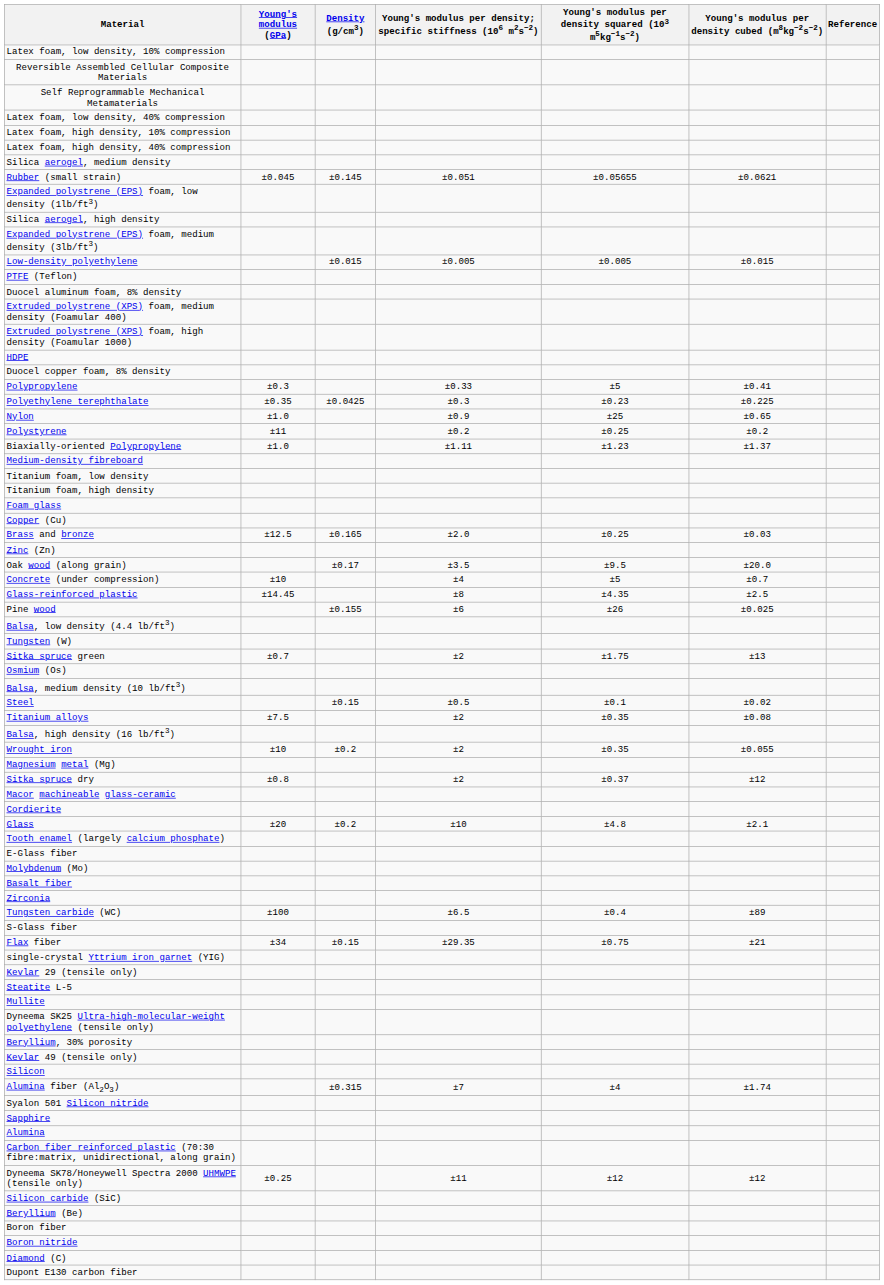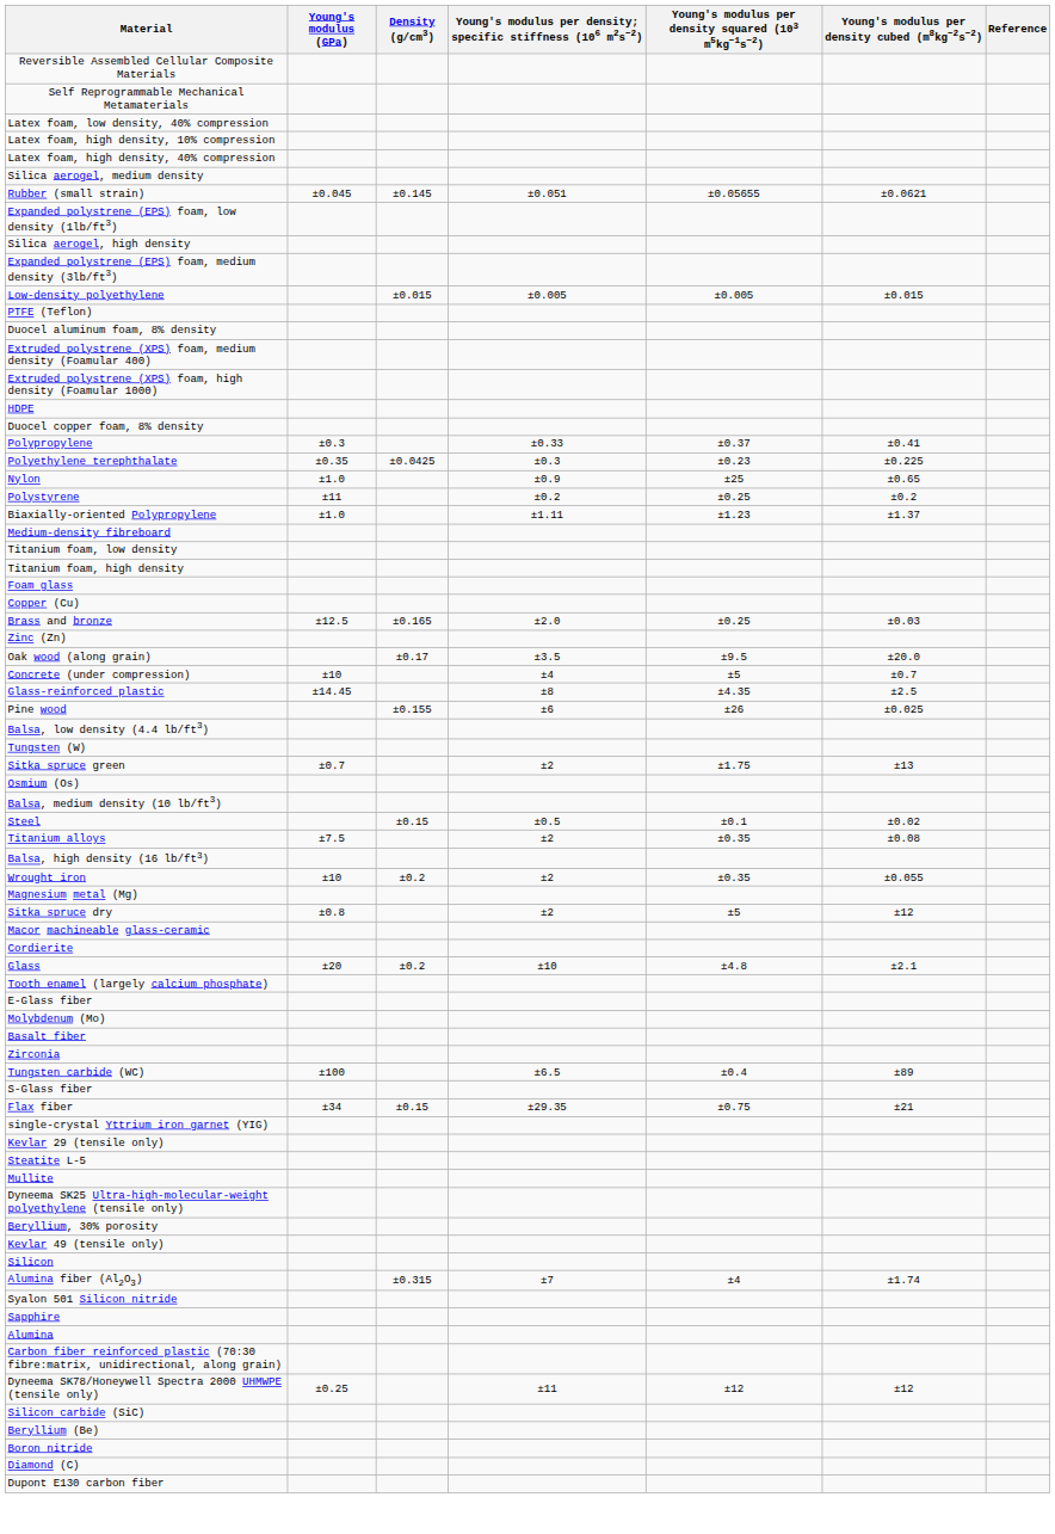 <table class="wikitable sortable" style="text-align:center;">
 <tr>
 <th>Material</th>
 <th><a href='#'>Young's modulus</a> (<a href='#'>GPa</a>)</th>
 <th><a href='#'>Density</a> (g/cm<sup>3</sup>)</th>
 <th>Young's modulus per density; specific stiffness (10<sup>6</sup> m<sup>2</sup>s<sup>−2</sup>)</th>
 <th>Young's modulus per density squared (10<sup>3</sup> m<sup>5</sup>kg<sup>−1</sup>s<sup>−2</sup>)</th>
 <th>Young's modulus per density cubed (m<sup>8</sup>kg<sup>−2</sup>s<sup>−2</sup>)</th>
 <th>Reference</th>
-</tr>
-<tr>
-<td style="text-align:left;">Latex foam, low density, 10% compression</td>
-<td></td>
-<td></td>
-<td></td>
-<td></td>
-<td></td>
-<td></td>
 </tr>
 <tr>
 <td>Reversible Assembled Cellular Composite Materials</td>
 <td></td>
 <td></td>
 <td></td>
 <td></td>
 <td></td>
 <td></td>
 </tr>
 <tr>
 <td>Self Reprogrammable Mechanical Metamaterials</td>
 <td></td>
 <td></td>
 <td></td>
 <td></td>
 <td></td>
 <td></td>
 </tr>
 <tr>
 <td style="text-align:left;">Latex foam, low density, 40% compression</td>
 <td></td>
 <td></td>
 <td></td>
 <td></td>
 <td></td>
 <td></td>
 </tr>
 <tr>
 <td style="text-align:left;">Latex foam, high density, 10% compression</td>
 <td></td>
 <td></td>
 <td></td>
 <td></td>
 <td></td>
 <td></td>
 </tr>
 <tr>
 <td style="text-align:left;">Latex foam, high density, 40% compression</td>
 <td></td>
 <td></td>
 <td></td>
 <td></td>
 <td></td>
 <td></td>
 </tr>
 <tr>
 <td style="text-align:left;">Silica <a href='#'>aerogel</a>, medium density</td>
 <td></td>
 <td></td>
 <td></td>
 <td></td>
 <td></td>
 <td></td>
 </tr>
 <tr>
 <td style="text-align:left;"><a href='#'>Rubber</a> (small strain)</td>
 <td>±0.045</td>
 <td>±0.145</td>
 <td>±0.051</td>
 <td>±0.05655</td>
 <td>±0.0621</td>
 <td></td>
 </tr>
 <tr>
 <td style="text-align:left;"><a href='#'>Expanded polystrene (EPS)</a> foam, low density (1lb/ft<sup>3</sup>)</td>
 <td></td>
 <td></td>
 <td></td>
 <td></td>
 <td></td>
 <td></td>
 </tr>
 <tr>
 <td style="text-align:left;">Silica <a href='#'>aerogel</a>, high density</td>
 <td></td>
 <td></td>
 <td></td>
 <td></td>
 <td></td>
 <td></td>
 </tr>
 <tr>
 <td style="text-align:left;"><a href='#'>Expanded polystrene (EPS)</a> foam, medium density (3lb/ft<sup>3</sup>)</td>
 <td></td>
 <td></td>
 <td></td>
 <td></td>
 <td></td>
 <td></td>
 </tr>
 <tr>
 <td style="text-align:left;"><a href='#'>Low-density polyethylene</a></td>
 <td></td>
 <td>±0.015</td>
 <td>±0.005</td>
 <td>±0.005</td>
 <td>±0.015</td>
 <td></td>
 </tr>
 <tr>
 <td style="text-align:left;"><a href='#'>PTFE</a> (Teflon)</td>
 <td></td>
 <td></td>
 <td></td>
 <td></td>
 <td></td>
 <td></td>
 </tr>
 <tr>
 <td style="text-align:left;">Duocel aluminum foam, 8% density</td>
 <td></td>
 <td></td>
 <td></td>
 <td></td>
 <td></td>
 <td></td>
 </tr>
 <tr>
 <td style="text-align:left;"><a href='#'>Extruded polystrene (XPS)</a> foam, medium density (Foamular 400)</td>
 <td></td>
 <td></td>
 <td></td>
 <td></td>
 <td></td>
 <td></td>
 </tr>
 <tr>
 <td style="text-align:left;"><a href='#'>Extruded polystrene (XPS)</a> foam, high density (Foamular 1000)</td>
 <td></td>
 <td></td>
 <td></td>
 <td></td>
 <td></td>
 <td></td>
 </tr>
 <tr>
 <td style="text-align:left;"><a href='#'>HDPE</a></td>
 <td></td>
 <td></td>
 <td></td>
 <td></td>
 <td></td>
 <td></td>
 </tr>
 <tr>
 <td style="text-align:left;">Duocel copper foam, 8% density</td>
 <td></td>
 <td></td>
 <td></td>
 <td></td>
 <td></td>
 <td></td>
 </tr>
 <tr>
 <td style="text-align:left;"><a href='#'>Polypropylene</a></td>
 <td>±0.3</td>
 <td></td>
 <td>±0.33</td>
-<td>±5</td>
+<td>±0.37</td>
 <td>±0.41</td>
 <td></td>
 </tr>
 <tr>
 <td style="text-align:left;"><a href='#'>Polyethylene terephthalate</a></td>
 <td>±0.35</td>
 <td>±0.0425</td>
 <td>±0.3</td>
 <td>±0.23</td>
 <td>±0.225</td>
 <td></td>
 </tr>
 <tr>
 <td style="text-align:left;"><a href='#'>Nylon</a></td>
 <td>±1.0</td>
 <td></td>
 <td>±0.9</td>
 <td>±25</td>
 <td>±0.65</td>
 <td></td>
 </tr>
 <tr>
 <td style="text-align:left;"><a href='#'>Polystyrene</a></td>
 <td>±11</td>
 <td></td>
 <td>±0.2</td>
 <td>±0.25</td>
 <td>±0.2</td>
 <td></td>
 </tr>
 <tr>
 <td style="text-align:left;">Biaxially-oriented <a href='#'>Polypropylene</a></td>
 <td>±1.0</td>
 <td></td>
 <td>±1.11</td>
 <td>±1.23</td>
 <td>±1.37</td>
 <td></td>
 </tr>
 <tr>
 <td style="text-align:left;"><a href='#'>Medium-density fibreboard</a></td>
 <td></td>
 <td></td>
 <td></td>
 <td></td>
 <td></td>
 <td></td>
 </tr>
 <tr>
 <td style="text-align:left;">Titanium foam, low density</td>
 <td></td>
 <td></td>
 <td></td>
 <td></td>
 <td></td>
 <td></td>
 </tr>
 <tr>
 <td style="text-align:left;">Titanium foam, high density</td>
 <td></td>
 <td></td>
 <td></td>
 <td></td>
 <td></td>
 <td></td>
 </tr>
 <tr>
 <td style="text-align:left;"><a href='#'>Foam glass</a></td>
 <td></td>
 <td></td>
 <td></td>
 <td></td>
 <td></td>
 <td></td>
 </tr>
 <tr>
 <td style="text-align:left;"><a href='#'>Copper</a> (Cu)</td>
 <td></td>
 <td></td>
 <td></td>
 <td></td>
 <td></td>
 <td></td>
 </tr>
 <tr>
 <td style="text-align:left;"><a href='#'>Brass</a> and <a href='#'>bronze</a></td>
 <td>±12.5</td>
 <td>±0.165</td>
 <td>±2.0</td>
 <td>±0.25</td>
 <td>±0.03</td>
 <td></td>
 </tr>
 <tr>
 <td style="text-align:left;"><a href='#'>Zinc</a> (Zn)</td>
 <td></td>
 <td></td>
 <td></td>
 <td></td>
 <td></td>
 <td></td>
 </tr>
 <tr>
 <td style="text-align:left;">Oak <a href='#'>wood</a> (along grain)</td>
 <td></td>
 <td>±0.17</td>
 <td>±3.5</td>
 <td>±9.5</td>
 <td>±20.0</td>
 <td></td>
 </tr>
 <tr>
 <td style="text-align:left;"><a href='#'>Concrete</a> (under compression)</td>
 <td>±10</td>
 <td></td>
 <td>±4</td>
 <td>±5</td>
 <td>±0.7</td>
 <td></td>
 </tr>
 <tr>
 <td style="text-align:left;"><a href='#'>Glass-reinforced plastic</a></td>
 <td>±14.45</td>
 <td></td>
 <td>±8</td>
 <td>±4.35</td>
 <td>±2.5</td>
 <td></td>
 </tr>
 <tr>
 <td style="text-align:left;">Pine <a href='#'>wood</a></td>
 <td></td>
 <td>±0.155</td>
 <td>±6</td>
 <td>±26</td>
 <td>±0.025</td>
 <td></td>
 </tr>
 <tr>
 <td style="text-align:left;"><a href='#'>Balsa</a>, low density (4.4 lb/ft<sup>3</sup>)</td>
 <td></td>
 <td></td>
 <td></td>
 <td></td>
 <td></td>
 <td></td>
 </tr>
 <tr>
 <td style="text-align:left;"><a href='#'>Tungsten</a> (W)</td>
 <td></td>
 <td></td>
 <td></td>
 <td></td>
 <td></td>
 <td></td>
 </tr>
 <tr>
 <td style="text-align:left;"><a href='#'>Sitka spruce</a> green</td>
 <td>±0.7</td>
 <td></td>
 <td>±2</td>
 <td>±1.75</td>
 <td>±13</td>
 <td></td>
 </tr>
 <tr>
 <td style="text-align:left;"><a href='#'>Osmium</a> (Os)</td>
 <td></td>
 <td></td>
 <td></td>
 <td></td>
 <td></td>
 <td></td>
 </tr>
 <tr>
 <td style="text-align:left;"><a href='#'>Balsa</a>, medium density (10 lb/ft<sup>3</sup>)</td>
 <td></td>
 <td></td>
 <td></td>
 <td></td>
 <td></td>
 <td></td>
 </tr>
 <tr>
 <td style="text-align:left;"><a href='#'>Steel</a></td>
 <td></td>
 <td>±0.15</td>
 <td>±0.5</td>
 <td>±0.1</td>
 <td>±0.02</td>
 <td></td>
 </tr>
 <tr>
 <td style="text-align:left;"><a href='#'>Titanium alloys</a></td>
 <td>±7.5</td>
 <td></td>
 <td>±2</td>
 <td>±0.35</td>
 <td>±0.08</td>
 <td></td>
 </tr>
 <tr>
 <td style="text-align:left;"><a href='#'>Balsa</a>, high density (16 lb/ft<sup>3</sup>)</td>
 <td></td>
 <td></td>
 <td></td>
 <td></td>
 <td></td>
 <td></td>
 </tr>
 <tr>
 <td style="text-align:left;"><a href='#'>Wrought iron</a></td>
 <td>±10</td>
 <td>±0.2</td>
 <td>±2</td>
 <td>±0.35</td>
 <td>±0.055</td>
 <td></td>
 </tr>
 <tr>
 <td style="text-align:left;"><a href='#'>Magnesium</a> <a href='#'>metal</a> (Mg)</td>
 <td></td>
 <td></td>
 <td></td>
 <td></td>
 <td></td>
 <td></td>
 </tr>
 <tr>
 <td style="text-align:left;"><a href='#'>Sitka spruce</a> dry</td>
 <td>±0.8</td>
 <td></td>
 <td>±2</td>
-<td>±0.37</td>
+<td>±5</td>
 <td>±12</td>
 <td></td>
 </tr>
 <tr>
 <td style="text-align:left;"><a href='#'>Macor</a> <a href='#'>machineable</a> <a href='#'>glass-ceramic</a></td>
 <td></td>
 <td></td>
 <td></td>
 <td></td>
 <td></td>
 <td></td>
 </tr>
 <tr>
 <td style="text-align:left;"><a href='#'>Cordierite</a></td>
 <td></td>
 <td></td>
 <td></td>
 <td></td>
 <td></td>
 <td></td>
 </tr>
 <tr>
 <td style="text-align:left;"><a href='#'>Glass</a></td>
 <td>±20</td>
 <td>±0.2</td>
 <td>±10</td>
 <td>±4.8</td>
 <td>±2.1</td>
 <td></td>
 </tr>
 <tr>
 <td style="text-align:left;"><a href='#'>Tooth enamel</a> (largely <a href='#'>calcium phosphate</a>)</td>
 <td></td>
 <td></td>
 <td></td>
 <td></td>
 <td></td>
 <td></td>
 </tr>
 <tr>
 <td style="text-align:left;">E-Glass fiber</td>
 <td></td>
 <td></td>
 <td></td>
 <td></td>
 <td></td>
 <td></td>
 </tr>
 <tr>
 <td style="text-align:left;"><a href='#'>Molybdenum</a> (Mo)</td>
 <td></td>
 <td></td>
 <td></td>
 <td></td>
 <td></td>
 <td></td>
 </tr>
 <tr>
 <td style="text-align:left;"><a href='#'>Basalt fiber</a></td>
 <td></td>
 <td></td>
 <td></td>
 <td></td>
 <td></td>
 <td></td>
 </tr>
 <tr>
 <td style="text-align:left;"><a href='#'>Zirconia</a></td>
 <td></td>
 <td></td>
 <td></td>
 <td></td>
 <td></td>
 <td></td>
 </tr>
 <tr>
 <td style="text-align:left;"><a href='#'>Tungsten carbide</a> (WC)</td>
 <td>±100</td>
 <td></td>
 <td>±6.5</td>
 <td>±0.4</td>
 <td>±89</td>
 <td></td>
 </tr>
 <tr>
 <td style="text-align:left;">S-Glass fiber</td>
 <td></td>
 <td></td>
 <td></td>
 <td></td>
 <td></td>
 <td></td>
 </tr>
 <tr>
 <td style="text-align:left;"><a href='#'>Flax</a> fiber</td>
 <td>±34</td>
 <td>±0.15</td>
 <td>±29.35</td>
 <td>±0.75</td>
 <td>±21</td>
 <td></td>
 </tr>
 <tr>
 <td style="text-align:left;">single-crystal <a href='#'>Yttrium iron garnet</a> (YIG)</td>
 <td></td>
 <td></td>
 <td></td>
 <td></td>
 <td></td>
 <td></td>
 </tr>
 <tr>
 <td style="text-align:left;"><a href='#'>Kevlar</a> 29 (tensile only)</td>
 <td></td>
 <td></td>
 <td></td>
 <td></td>
 <td></td>
 <td></td>
 </tr>
 <tr>
 <td style="text-align:left;"><a href='#'>Steatite</a> L-5</td>
 <td></td>
 <td></td>
 <td></td>
 <td></td>
 <td></td>
 <td></td>
 </tr>
 <tr>
 <td style="text-align:left;"><a href='#'>Mullite</a></td>
 <td></td>
 <td></td>
 <td></td>
 <td></td>
 <td></td>
 <td></td>
 </tr>
 <tr>
 <td style="text-align:left;">Dyneema SK25 <a href='#'>Ultra-high-molecular-weight polyethylene</a> (tensile only)</td>
 <td></td>
 <td></td>
 <td></td>
 <td></td>
 <td></td>
 <td></td>
 </tr>
 <tr>
 <td style="text-align:left;"><a href='#'>Beryllium</a>, 30% porosity</td>
 <td></td>
 <td></td>
 <td></td>
 <td></td>
 <td></td>
 <td></td>
 </tr>
 <tr>
 <td style="text-align:left;"><a href='#'>Kevlar</a> 49 (tensile only)</td>
 <td></td>
 <td></td>
 <td></td>
 <td></td>
 <td></td>
 <td></td>
 </tr>
 <tr>
 <td style="text-align:left;"><a href='#'>Silicon</a></td>
 <td></td>
 <td></td>
 <td></td>
 <td></td>
 <td></td>
 <td></td>
 </tr>
 <tr>
 <td style="text-align:left;"><a href='#'>Alumina</a> fiber (Al<sub>2</sub>O<sub>3</sub>)</td>
 <td></td>
 <td>±0.315</td>
 <td>±7</td>
 <td>±4</td>
 <td>±1.74</td>
 <td></td>
 </tr>
 <tr>
 <td style="text-align:left;">Syalon 501 <a href='#'>Silicon nitride</a></td>
 <td></td>
 <td></td>
 <td></td>
 <td></td>
 <td></td>
 <td></td>
 </tr>
 <tr>
 <td style="text-align:left;"><a href='#'>Sapphire</a></td>
 <td></td>
 <td></td>
 <td></td>
 <td></td>
 <td></td>
 <td></td>
 </tr>
 <tr>
 <td style="text-align:left;"><a href='#'>Alumina</a></td>
 <td></td>
 <td></td>
 <td></td>
 <td></td>
 <td></td>
 <td></td>
 </tr>
 <tr>
 <td style="text-align:left;"><a href='#'>Carbon fiber reinforced plastic</a> (70:30 fibre:matrix, unidirectional, along grain)</td>
 <td></td>
 <td></td>
 <td></td>
 <td></td>
 <td></td>
 <td></td>
 </tr>
 <tr>
 <td style="text-align:left;">Dyneema SK78/Honeywell Spectra 2000 <a href='#'>UHMWPE</a> (tensile only)</td>
 <td>±0.25</td>
 <td></td>
 <td>±11</td>
 <td>±12</td>
 <td>±12</td>
 <td></td>
 </tr>
 <tr>
 <td style="text-align:left;"><a href='#'>Silicon carbide</a> (SiC)</td>
 <td></td>
 <td></td>
 <td></td>
 <td></td>
 <td></td>
 <td></td>
 </tr>
 <tr>
 <td style="text-align:left;"><a href='#'>Beryllium</a> (Be)</td>
 <td></td>
 <td></td>
 <td></td>
 <td></td>
 <td></td>
 <td></td>
 </tr>
 <tr>
-<td style="text-align:left;">Boron fiber</td>
-<td></td>
-<td></td>
-<td></td>
-<td></td>
-<td></td>
-<td></td>
-</tr>
-<tr>
 <td style="text-align:left;"><a href='#'>Boron nitride</a></td>
 <td></td>
 <td></td>
 <td></td>
 <td></td>
 <td></td>
 <td></td>
 </tr>
 <tr>
 <td style="text-align:left;"><a href='#'>Diamond</a> (C)</td>
 <td></td>
 <td></td>
 <td></td>
 <td></td>
 <td></td>
 <td></td>
 </tr>
 <tr>
 <td style="text-align:left;">Dupont E130 carbon fiber</td>
 <td></td>
 <td></td>
 <td></td>
 <td></td>
 <td></td>
 <td></td>
 </tr>
 </table>
